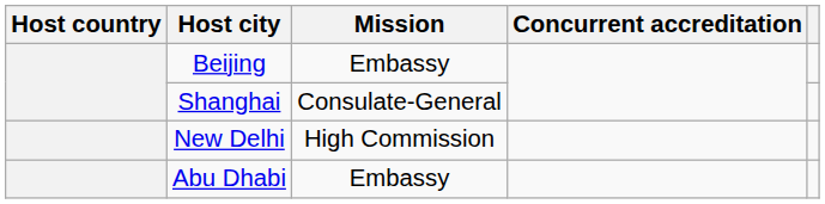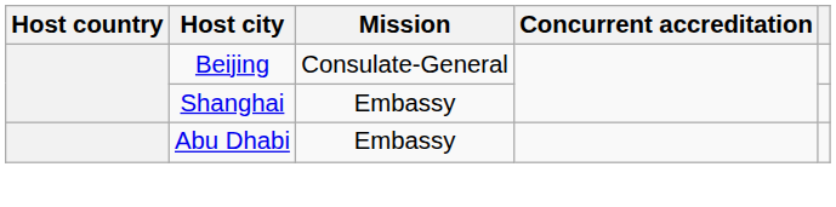 <table class="wikitable plainrowheaders" style="text-align:center;">
 <tr>
 <th scope="col">Host country</th>
 <th scope="col">Host city</th>
 <th scope="col">Mission</th>
 <th scope="col">Concurrent accreditation</th>
 <th scope="col"></th>
 </tr>
 <tr>
 <th scope="row" rowspan="2"></th>
 <td><a href='#'>Beijing</a></td>
-<td>Embassy</td>
+<td>Consulate-General</td>
 <td rowspan="2"></td>
 <td></td>
 </tr>
 <tr>
 <td><a href='#'>Shanghai</a></td>
-<td>Consulate-General</td>
-<td></td>
-</tr>
-<tr>
-<th scope="row"></th>
-<td><a href='#'>New Delhi</a></td>
-<td>High Commission</td>
-<td></td>
+<td>Embassy</td>
 <td></td>
 </tr>
 <tr>
 <th scope="row"></th>
 <td><a href='#'>Abu Dhabi</a></td>
 <td>Embassy</td>
 <td></td>
 <td></td>
 </tr>
 </table>
